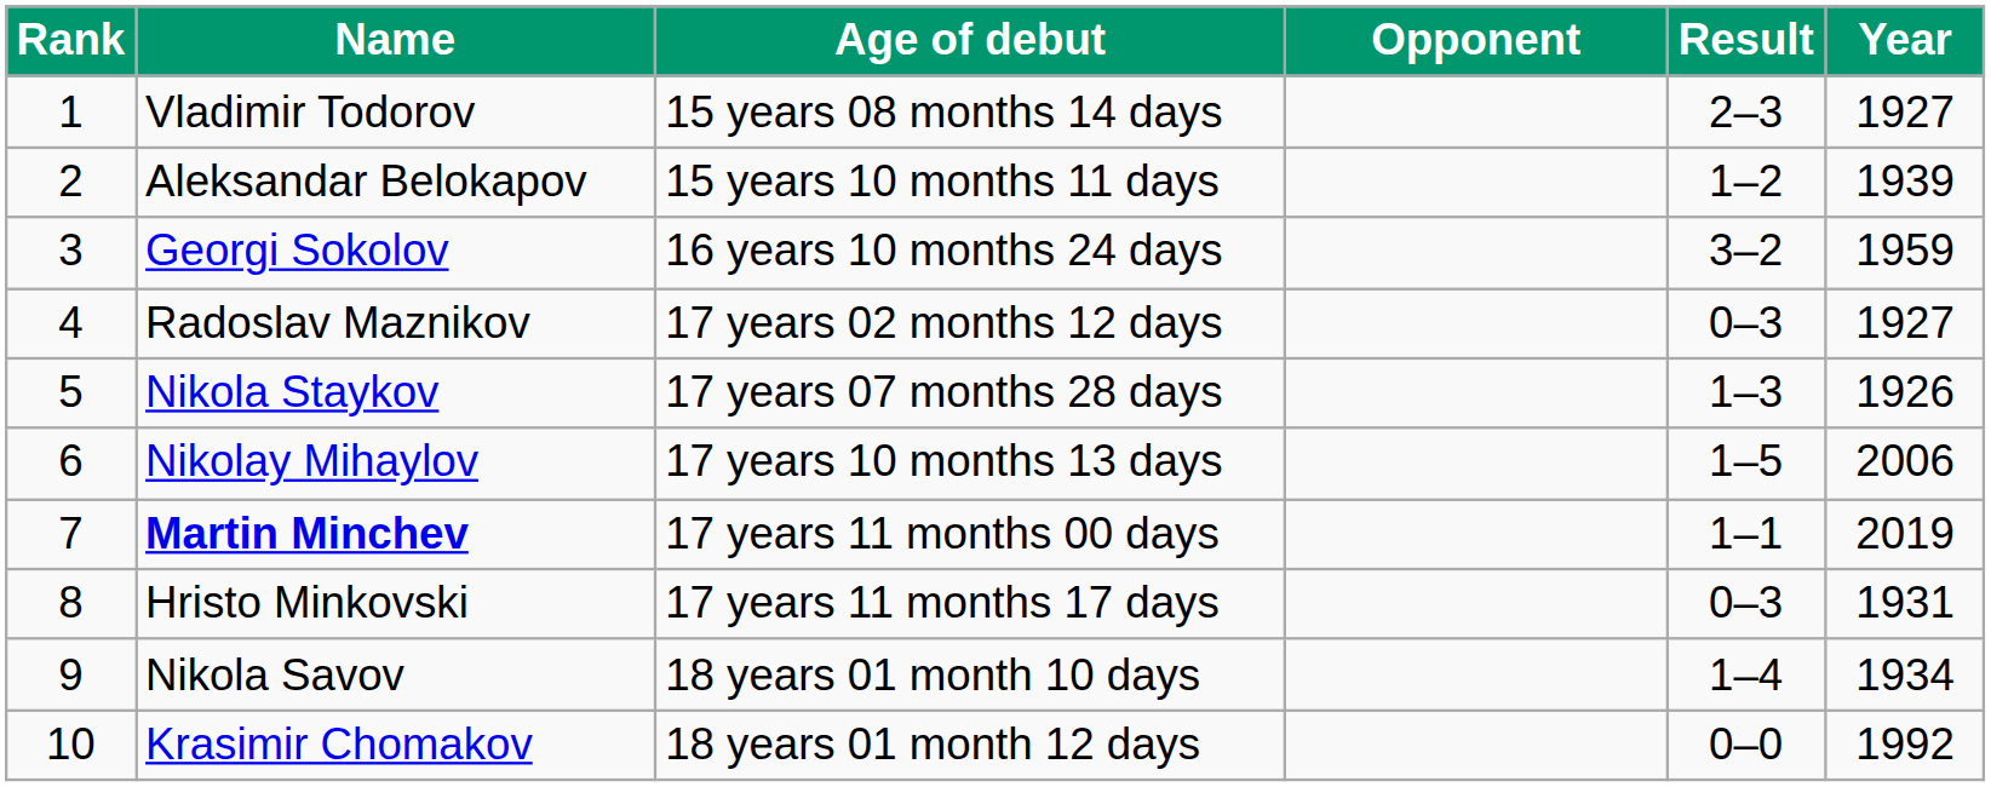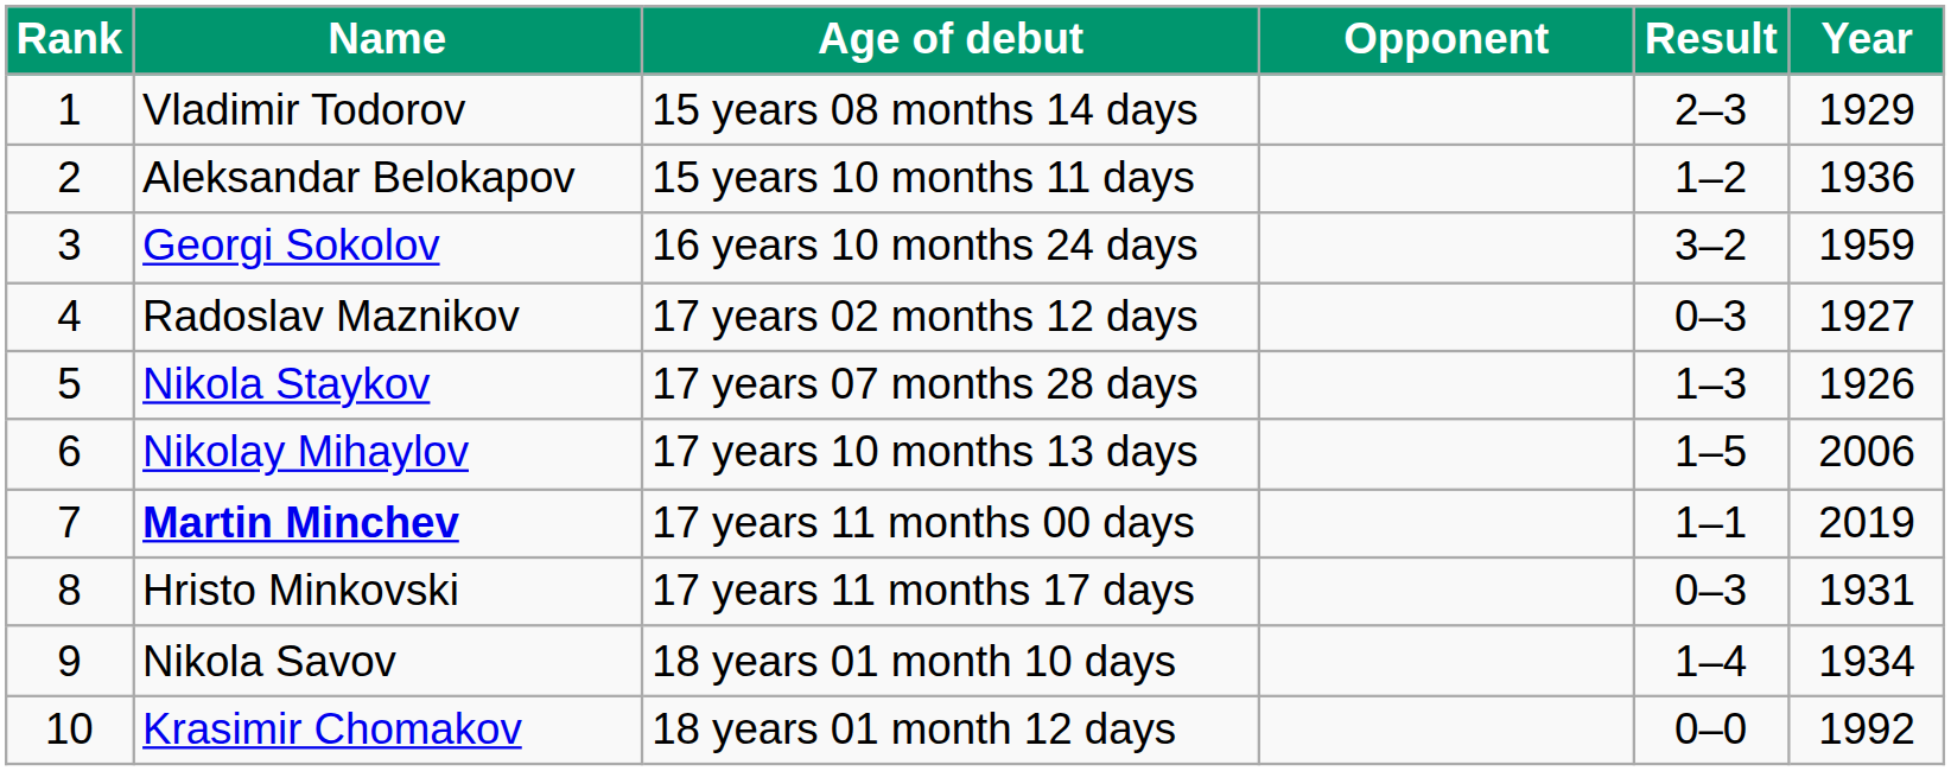 <table class="wikitable">
 <tr style="color:white;">
 <th style="width:30px; background:#00966E; color:white;">Rank</th>
 <th style="width:180px; background:#00966E; color:white;">Name</th>
 <th style="width:220px; background:#00966E; color:white;">Age of debut</th>
 <th style="width:130px; background:#00966E; color:white;">Opponent</th>
 <th style="width:50px; background:#00966E; color:white;">Result</th>
 <th style="width:50px; background:#00966E; color:white;">Year</th>
 </tr>
 <tr>
 <td align="center">1</td>
 <td>Vladimir Todorov</td>
 <td>15 years 08 months 14 days</td>
 <td></td>
 <td align="center">2–3</td>
-<td align="center">1927</td>
+<td align="center">1929</td>
 </tr>
 <tr>
 <td align="center">2</td>
 <td>Aleksandar Belokapov</td>
 <td>15 years 10 months 11 days</td>
 <td></td>
 <td align="center">1–2</td>
-<td align="center">1939</td>
+<td align="center">1936</td>
 </tr>
 <tr>
 <td align="center">3</td>
 <td><a href='#'>Georgi Sokolov</a></td>
 <td>16 years 10 months 24 days</td>
 <td></td>
 <td align="center">3–2</td>
 <td align="center">1959</td>
 </tr>
 <tr>
 <td align="center">4</td>
 <td>Radoslav Maznikov</td>
 <td>17 years 02 months 12 days</td>
 <td></td>
 <td align="center">0–3</td>
 <td align="center">1927</td>
 </tr>
 <tr>
 <td align="center">5</td>
 <td><a href='#'>Nikola Staykov</a></td>
 <td>17 years 07 months 28 days</td>
 <td></td>
 <td align="center">1–3</td>
 <td align="center">1926</td>
 </tr>
 <tr>
 <td align="center">6</td>
 <td><a href='#'>Nikolay Mihaylov</a></td>
 <td>17 years 10 months 13 days</td>
 <td></td>
 <td align="center">1–5</td>
 <td align="center">2006</td>
 </tr>
 <tr>
 <td align="center">7</td>
 <td><strong><a href='#'>Martin Minchev</a></strong></td>
 <td>17 years 11 months 00 days</td>
 <td></td>
 <td align="center">1–1</td>
 <td align="center">2019</td>
 </tr>
 <tr>
 <td align="center">8</td>
 <td>Hristo Minkovski</td>
 <td>17 years 11 months 17 days</td>
 <td></td>
 <td align="center">0–3</td>
 <td align="center">1931</td>
 </tr>
 <tr>
 <td align="center">9</td>
 <td>Nikola Savov</td>
 <td>18 years 01 month 10 days</td>
 <td></td>
 <td align="center">1–4</td>
 <td align="center">1934</td>
 </tr>
 <tr>
 <td align="center">10</td>
 <td><a href='#'>Krasimir Chomakov</a></td>
 <td>18 years 01 month 12 days</td>
 <td></td>
 <td align="center">0–0</td>
 <td align="center">1992</td>
 </tr>
 </table>
